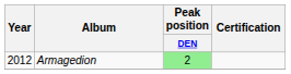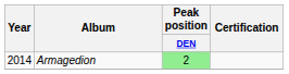 <table class="wikitable">
 <tr>
 <th align="center" rowspan="2">Year</th>
 <th align="center" rowspan="2" width="180">Album</th>
 <th align="center" colspan="1">Peak<br>position</th>
 <th align="center" rowspan="2" width="100">Certification</th>
 </tr>
 <tr>
 <th width="20"><small><a href='#'>DEN</a><br></small></th>
 </tr>
 <tr>
-<td align="center">2012</td>
+<td align="center">2014</td>
 <td><em>Armagedion</em></td>
 <td align="center" style="background: lightgreen;">2</td>
 <td align="center"></td>
 </tr>
 <tr>
 </tr>
 </table>
